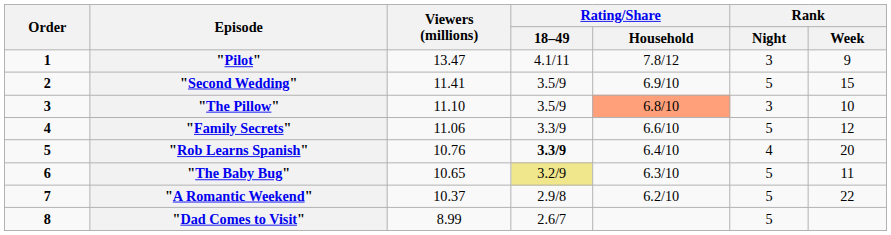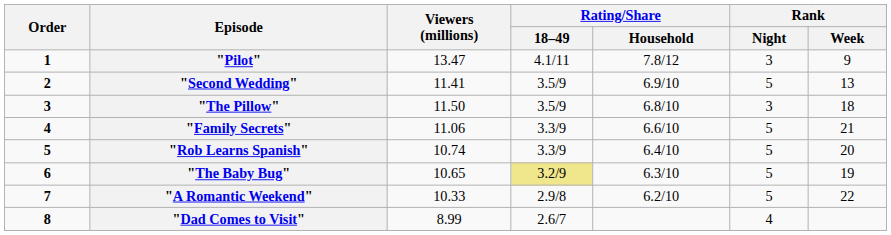 <table class="wikitable plainrowheaders" style="text-align:center; width:50%;">
 <tr>
 <th rowspan="2">Order</th>
 <th rowspan="2">Episode</th>
 <th rowspan="2">Viewers<br>(millions)</th>
 <th colspan="2"><a href='#'>Rating/Share</a></th>
 <th colspan="2">Rank</th>
 </tr>
 <tr>
 <th>18–49</th>
 <th>Household</th>
 <th>Night</th>
 <th>Week</th>
 </tr>
 <tr>
 <td><strong>1</strong></td>
 <th scope="row" align=left>"<a href='#'>Pilot</a>"</th>
 <td>13.47</td>
 <td>4.1/11</td>
 <td>7.8/12</td>
 <td>3</td>
 <td>9</td>
 </tr>
 <tr>
 <td><strong>2</strong></td>
 <th scope="row" align=left>"<a href='#'>Second Wedding</a>"</th>
 <td>11.41</td>
 <td>3.5/9</td>
 <td>6.9/10</td>
 <td>5</td>
-<td>15</td>
+<td>13</td>
 </tr>
 <tr>
 <td><strong>3</strong></td>
 <th scope="row" align=left>"<a href='#'>The Pillow</a>"</th>
-<td>11.10</td>
+<td>11.50</td>
 <td>3.5/9</td>
-<td style="background: lightsalmon;">6.8/10</td>
+<td>6.8/10</td>
 <td>3</td>
-<td>10</td>
+<td>18</td>
 </tr>
 <tr>
 <td><strong>4</strong></td>
 <th scope="row" align=left>"<a href='#'>Family Secrets</a>"</th>
 <td>11.06</td>
 <td>3.3/9</td>
 <td>6.6/10</td>
 <td>5</td>
-<td>12</td>
+<td>21</td>
 </tr>
 <tr>
 <td><strong>5</strong></td>
 <th scope="row" align=left>"<a href='#'>Rob Learns Spanish</a>"</th>
-<td>10.76</td>
-<td><strong>3.3/9</strong></td>
+<td>10.74</td>
+<td>3.3/9</td>
 <td>6.4/10</td>
-<td>4</td>
+<td>5</td>
 <td>20</td>
 </tr>
 <tr>
 <td><strong>6</strong></td>
 <th scope="row" align=left>"<a href='#'>The Baby Bug</a>"</th>
 <td>10.65</td>
 <td style="background: khaki;">3.2/9</td>
 <td>6.3/10</td>
 <td>5</td>
-<td>11</td>
+<td>19</td>
 </tr>
 <tr>
 <td><strong>7</strong></td>
 <th scope="row" align=left>"<a href='#'>A Romantic Weekend</a>"</th>
-<td>10.37</td>
+<td>10.33</td>
 <td>2.9/8</td>
 <td>6.2/10</td>
 <td>5</td>
 <td>22</td>
 </tr>
 <tr>
 <td><strong>8</strong></td>
 <th scope="row" align=left>"<a href='#'>Dad Comes to Visit</a>"</th>
 <td>8.99</td>
 <td>2.6/7</td>
 <td></td>
-<td>5</td>
+<td>4</td>
 <td></td>
 </tr>
 </table>
